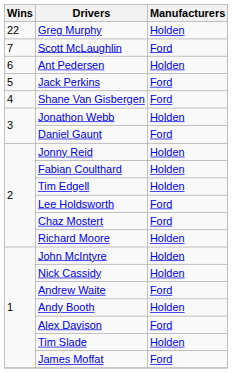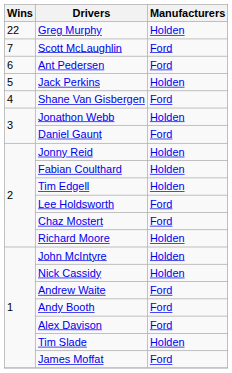 <table class="wikitable" style="font-size: 95%;">
 <tr>
 <th>Wins</th>
 <th>Drivers</th>
 <th>Manufacturers</th>
 </tr>
 <tr>
 <td>22</td>
 <td><a href='#'>Greg Murphy</a></td>
 <td><a href='#'>Holden</a></td>
 </tr>
 <tr>
 <td>7</td>
 <td><a href='#'>Scott McLaughlin</a></td>
 <td><a href='#'>Ford</a></td>
 </tr>
 <tr>
 <td>6</td>
 <td><a href='#'>Ant Pedersen</a></td>
-<td><a href='#'>Holden</a></td>
+<td><a href='#'>Ford</a></td>
 </tr>
 <tr>
 <td>5</td>
 <td><a href='#'>Jack Perkins</a></td>
-<td><a href='#'>Ford</a></td>
+<td><a href='#'>Holden</a></td>
 </tr>
 <tr>
 <td>4</td>
 <td><a href='#'>Shane Van Gisbergen</a></td>
 <td><a href='#'>Ford</a></td>
 </tr>
 <tr>
 <td rowspan=2>3</td>
 <td><a href='#'>Jonathon Webb</a></td>
 <td><a href='#'>Holden</a></td>
 </tr>
 <tr>
 <td><a href='#'>Daniel Gaunt</a></td>
 <td><a href='#'>Ford</a></td>
 </tr>
 <tr>
 <td rowspan=6>2</td>
 <td><a href='#'>Jonny Reid</a></td>
 <td><a href='#'>Holden</a></td>
 </tr>
 <tr>
 <td><a href='#'>Fabian Coulthard</a></td>
 <td><a href='#'>Holden</a></td>
 </tr>
 <tr>
 <td><a href='#'>Tim Edgell</a></td>
 <td><a href='#'>Holden</a></td>
 </tr>
 <tr>
 <td><a href='#'>Lee Holdsworth</a></td>
 <td><a href='#'>Ford</a></td>
 </tr>
 <tr>
 <td><a href='#'>Chaz Mostert</a></td>
 <td><a href='#'>Ford</a></td>
 </tr>
 <tr>
 <td><a href='#'>Richard Moore</a></td>
 <td><a href='#'>Holden</a></td>
 </tr>
 <tr>
 <td rowspan=7>1</td>
 <td><a href='#'>John McIntyre</a></td>
 <td><a href='#'>Holden</a></td>
 </tr>
 <tr>
 <td><a href='#'>Nick Cassidy</a></td>
 <td><a href='#'>Holden</a></td>
 </tr>
 <tr>
 <td><a href='#'>Andrew Waite</a></td>
 <td><a href='#'>Ford</a></td>
 </tr>
 <tr>
 <td><a href='#'>Andy Booth</a></td>
-<td><a href='#'>Holden</a></td>
+<td><a href='#'>Ford</a></td>
 </tr>
 <tr>
 <td><a href='#'>Alex Davison</a></td>
 <td><a href='#'>Ford</a></td>
 </tr>
 <tr>
 <td><a href='#'>Tim Slade</a></td>
 <td><a href='#'>Holden</a></td>
 </tr>
 <tr>
 <td><a href='#'>James Moffat</a></td>
 <td><a href='#'>Ford</a></td>
 </tr>
 <tr>
 </tr>
 </table>
